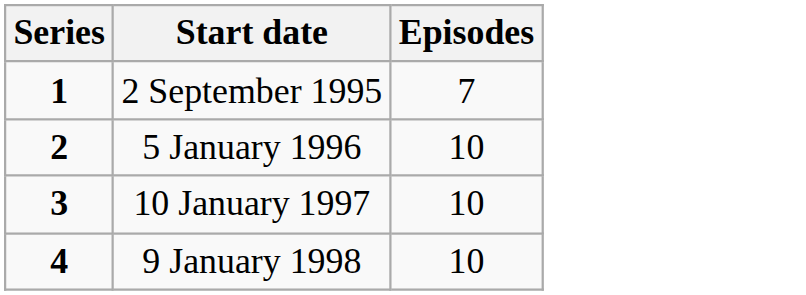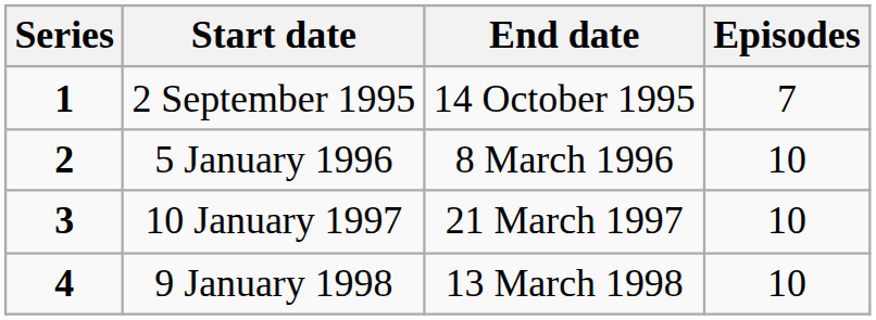 <table class="wikitable" style="text-align:center;">
 <tr>
 <th>Series</th>
 <th>Start date</th>
+<th>End date</th>
 <th>Episodes</th>
 </tr>
 <tr>
 <td><strong>1</strong></td>
 <td>2 September 1995</td>
+<td>14 October 1995</td>
 <td>7</td>
 </tr>
 <tr>
 <td><strong>2</strong></td>
 <td>5 January 1996</td>
+<td>8 March 1996</td>
 <td>10</td>
 </tr>
 <tr>
 <td><strong>3</strong></td>
 <td>10 January 1997</td>
+<td>21 March 1997</td>
 <td>10</td>
 </tr>
 <tr>
 <td><strong>4</strong></td>
 <td>9 January 1998</td>
+<td>13 March 1998</td>
 <td>10</td>
 </tr>
 </table>
